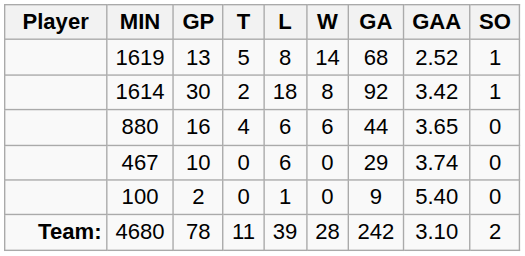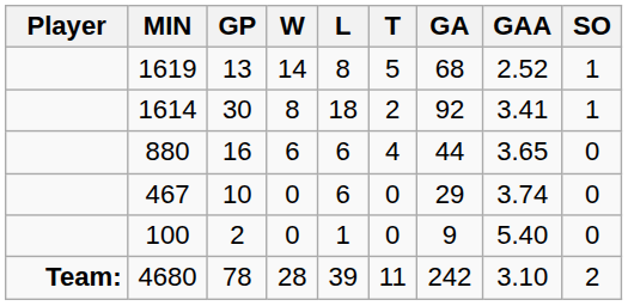 <table class="wikitable sortable" width="60%">
 <tr>
 <th bgcolor="#DDDDFF" width="10%">Player</th>
 <th width="3%" bgcolor="#DDDDFF" title="Minutes played">MIN</th>
 <th width="3%" bgcolor="#DDDDFF" title="Games played in">GP</th>
+<th width="3%" bgcolor="#DDDDFF" title="Wins">W</th>
+<th width="3%" bgcolor="#DDDDFF"title="Losses">L</th>
 <th width="3%" bgcolor="#DDDDFF" title="Ties">T</th>
-<th width="3%" bgcolor="#DDDDFF"title="Losses">L</th>
-<th width="3%" bgcolor="#DDDDFF" title="Wins">W</th>
 <th width="3%" bgcolor="#DDDDFF" title="Goals against">GA</th>
 <th width="3%" bgcolor="#DDDDFF" title="Goals against average">GAA</th>
 <th width="3%" bgcolor="#DDDDFF"title="Shut-outs">SO</th>
 </tr>
 <tr align="center">
 <td align="right"></td>
 <td>1619</td>
 <td>13</td>
+<td>14</td>
+<td>8</td>
 <td>5</td>
-<td>8</td>
-<td>14</td>
 <td>68</td>
 <td>2.52</td>
 <td>1</td>
 </tr>
 <tr align="center">
 <td align="right"></td>
 <td>1614</td>
 <td>30</td>
+<td>8</td>
+<td>18</td>
 <td>2</td>
-<td>18</td>
-<td>8</td>
 <td>92</td>
-<td>3.42</td>
+<td>3.41</td>
 <td>1</td>
 </tr>
 <tr align="center">
 <td align="right"></td>
 <td>880</td>
 <td>16</td>
-<td>4</td>
 <td>6</td>
 <td>6</td>
+<td>4</td>
 <td>44</td>
 <td>3.65</td>
 <td>0</td>
 </tr>
 <tr align="center">
 <td align="right"></td>
 <td>467</td>
 <td>10</td>
 <td>0</td>
 <td>6</td>
 <td>0</td>
 <td>29</td>
 <td>3.74</td>
 <td>0</td>
 </tr>
 <tr align="center">
 <td align="right"></td>
 <td>100</td>
 <td>2</td>
 <td>0</td>
 <td>1</td>
 <td>0</td>
 <td>9</td>
 <td>5.40</td>
 <td>0</td>
 </tr>
 <tr align="center">
 <td align="right"><strong>Team:</strong></td>
 <td>4680</td>
 <td>78</td>
+<td>28</td>
+<td>39</td>
 <td>11</td>
-<td>39</td>
-<td>28</td>
 <td>242</td>
 <td>3.10</td>
 <td>2</td>
 </tr>
 </table>
